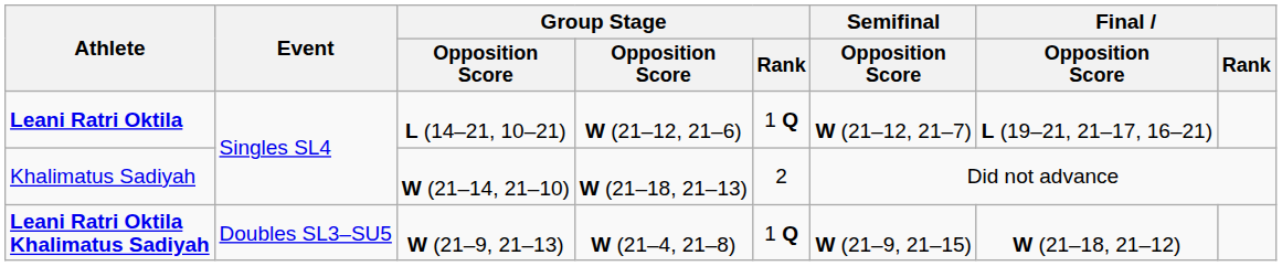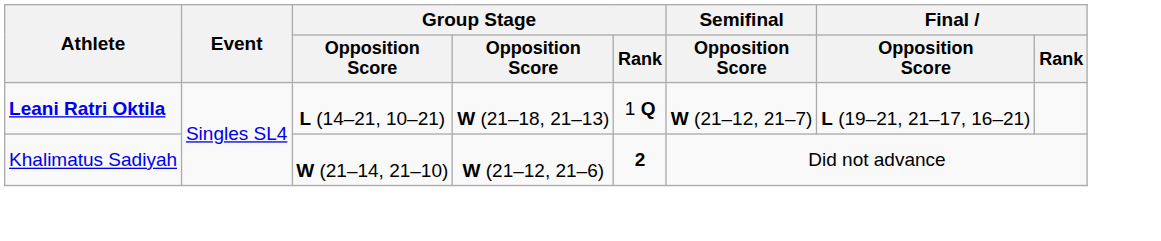 <table class="wikitable" style="font-size:90%; text-align:center">
 <tr>
 <th rowspan="2">Athlete</th>
 <th rowspan="2">Event</th>
 <th colspan="3">Group Stage</th>
 <th>Semifinal</th>
 <th colspan="2">Final / </th>
 </tr>
 <tr style="font-size:95%">
 <th>Opposition<br>Score</th>
 <th>Opposition<br>Score</th>
 <th>Rank</th>
 <th>Opposition<br>Score</th>
 <th>Opposition<br>Score</th>
 <th>Rank</th>
 </tr>
 <tr>
 <td align="left"><strong><a href='#'>Leani Ratri Oktila</a></strong></td>
 <td align="left" rowspan="2"><a href='#'>Singles SL4</a></td>
 <td><br><strong>L</strong> (14–21, 10–21)</td>
-<td><br><strong>W</strong> (21–12, 21–6)</td>
+<td><br><strong>W</strong> (21–18, 21–13)</td>
 <td>1 <strong>Q</strong></td>
 <td><br><strong>W</strong> (21–12, 21–7)</td>
 <td><br><strong>L</strong> (19–21, 21–17, 16–21)</td>
 <td></td>
 </tr>
 <tr>
 <td align="left"><a href='#'>Khalimatus Sadiyah</a></td>
 <td><br><strong>W</strong> (21–14, 21–10)</td>
-<td><br><strong>W</strong> (21–18, 21–13)</td>
-<td>2</td>
+<td><br><strong>W</strong> (21–12, 21–6)</td>
+<td><strong>2</strong></td>
 <td colspan="3">Did not advance</td>
 </tr>
-<tr>
-<td align="left"><strong><a href='#'>Leani Ratri Oktila</a><br><a href='#'>Khalimatus Sadiyah</a></strong></td>
-<td align="left"><a href='#'>Doubles SL3–SU5</a></td>
-<td><br> <strong>W</strong> (21–9, 21–13)</td>
-<td><br><strong>W</strong> (21–4, 21–8)</td>
-<td>1 <strong>Q</strong></td>
-<td><br><strong>W</strong> (21–9, 21–15)</td>
-<td><br><strong>W</strong> (21–18, 21–12)</td>
-<td></td>
-</tr>
 </table>
